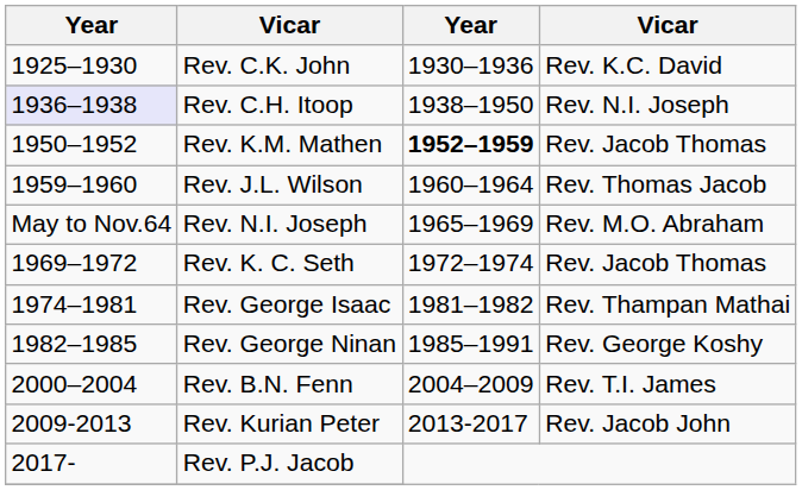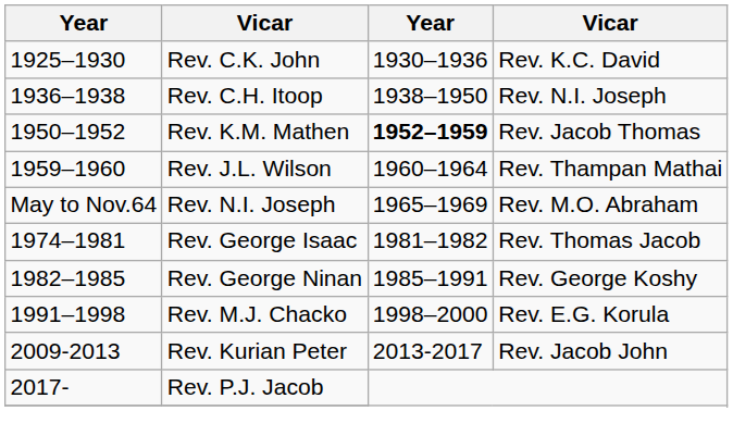 <table class="wikitable">
 <tr>
 <th>Year</th>
 <th>Vicar</th>
 <th>Year</th>
 <th>Vicar</th>
 </tr>
 <tr>
 <td>1925–1930</td>
 <td>Rev. C.K. John</td>
 <td>1930–1936</td>
 <td>Rev. K.C. David</td>
 </tr>
 <tr>
-<td style="background: lavender;">1936–1938</td>
+<td>1936–1938</td>
 <td>Rev. C.H. Itoop</td>
 <td>1938–1950</td>
 <td>Rev. N.I. Joseph</td>
 </tr>
 <tr>
 <td>1950–1952</td>
 <td>Rev. K.M. Mathen</td>
 <td><strong>1952–1959</strong></td>
 <td>Rev. Jacob Thomas</td>
 </tr>
 <tr>
 <td>1959–1960</td>
 <td>Rev. J.L. Wilson</td>
 <td>1960–1964</td>
-<td>Rev. Thomas Jacob</td>
+<td>Rev. Thampan Mathai</td>
 </tr>
 <tr>
 <td>May to Nov.64</td>
 <td>Rev. N.I. Joseph</td>
 <td>1965–1969</td>
 <td>Rev. M.O. Abraham</td>
 </tr>
 <tr>
-<td>1969–1972</td>
-<td>Rev. K. C. Seth</td>
-<td>1972–1974</td>
-<td>Rev. Jacob Thomas</td>
-</tr>
-<tr>
 <td>1974–1981</td>
 <td>Rev. George Isaac</td>
 <td>1981–1982</td>
-<td>Rev. Thampan Mathai</td>
+<td>Rev. Thomas Jacob</td>
 </tr>
 <tr>
 <td>1982–1985</td>
 <td>Rev. George Ninan</td>
 <td>1985–1991</td>
 <td>Rev. George Koshy</td>
 </tr>
 <tr>
-<td>2000–2004</td>
-<td>Rev. B.N. Fenn</td>
-<td>2004–2009</td>
-<td>Rev. T.I. James</td>
+<td>1991–1998</td>
+<td>Rev. M.J. Chacko</td>
+<td>1998–2000</td>
+<td>Rev. E.G. Korula</td>
 </tr>
 <tr>
 <td>2009-2013</td>
 <td>Rev. Kurian Peter</td>
 <td>2013-2017</td>
 <td>Rev. Jacob John</td>
 </tr>
 <tr>
 <td>2017-</td>
 <td>Rev. P.J. Jacob</td>
 </tr>
 <tr>
 </tr>
 </table>
